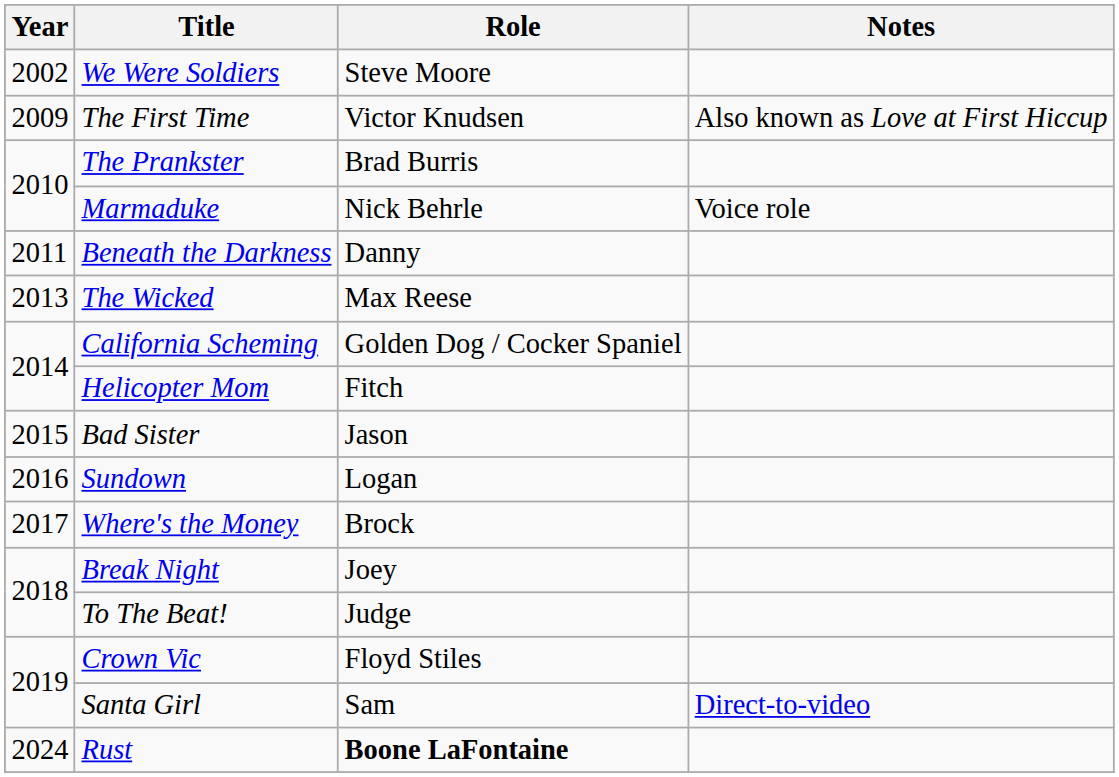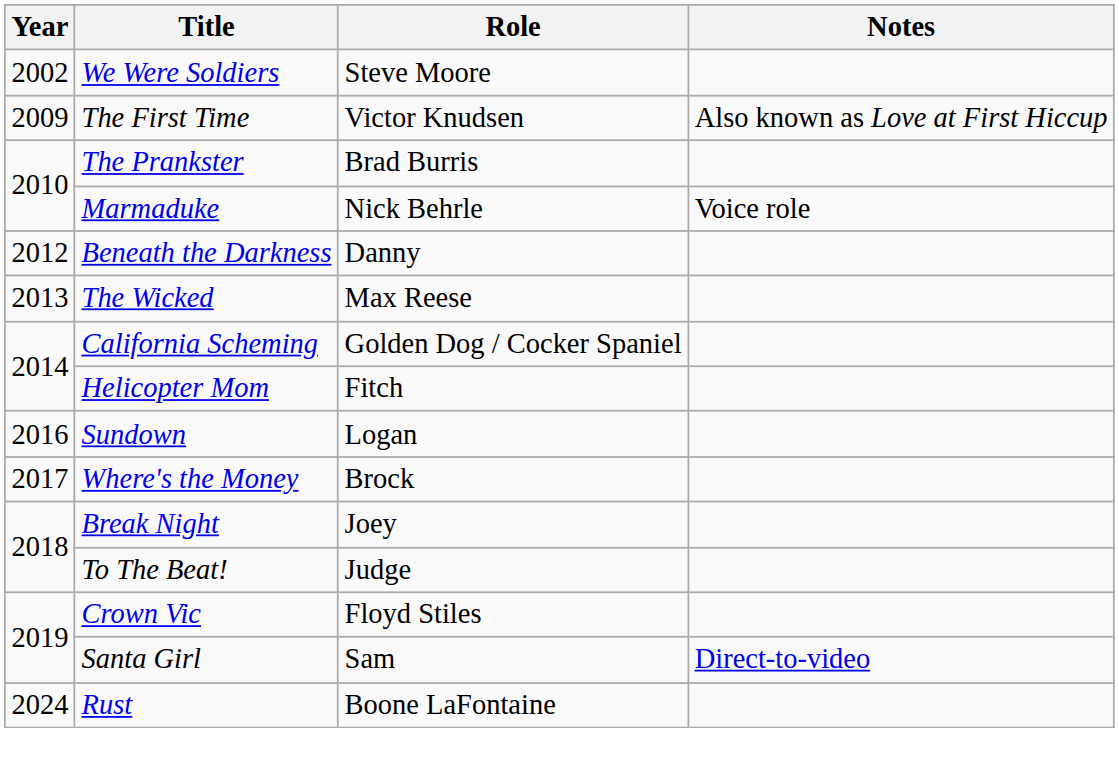 <table class="wikitable sortable">
 <tr>
 <th>Year</th>
 <th>Title</th>
 <th>Role</th>
 <th class="unsortable">Notes</th>
 </tr>
 <tr>
 <td>2002</td>
 <td><em><a href='#'>We Were Soldiers</a></em></td>
 <td>Steve Moore</td>
 <td></td>
 </tr>
 <tr>
 <td>2009</td>
 <td><em>The First Time</em></td>
 <td>Victor Knudsen</td>
 <td>Also known as <em>Love at First Hiccup</em></td>
 </tr>
 <tr>
 <td rowspan="2">2010</td>
 <td><em><a href='#'>The Prankster</a></em></td>
 <td>Brad Burris</td>
 <td></td>
 </tr>
 <tr>
 <td><em><a href='#'>Marmaduke</a></em></td>
 <td>Nick Behrle</td>
 <td>Voice role</td>
 </tr>
 <tr>
-<td>2011</td>
+<td>2012</td>
 <td><em><a href='#'>Beneath the Darkness</a></em></td>
 <td>Danny</td>
 <td></td>
 </tr>
 <tr>
 <td>2013</td>
 <td><em><a href='#'>The Wicked</a></em></td>
 <td>Max Reese</td>
 <td></td>
 </tr>
 <tr>
 <td rowspan="2">2014</td>
 <td><em><a href='#'>California Scheming</a></em></td>
 <td>Golden Dog / Cocker Spaniel</td>
 <td></td>
 </tr>
 <tr>
 <td><em><a href='#'>Helicopter Mom</a></em></td>
 <td>Fitch</td>
-<td></td>
-</tr>
-<tr>
-<td>2015</td>
-<td><em>Bad Sister</em></td>
-<td>Jason</td>
 <td></td>
 </tr>
 <tr>
 <td>2016</td>
 <td><em><a href='#'>Sundown</a></em></td>
 <td>Logan</td>
 <td></td>
 </tr>
 <tr>
 <td>2017</td>
 <td><em><a href='#'>Where's the Money</a></em></td>
 <td>Brock</td>
 <td></td>
 </tr>
 <tr>
 <td rowspan="2">2018</td>
 <td><em><a href='#'>Break Night</a></em></td>
 <td>Joey</td>
 <td></td>
 </tr>
 <tr>
 <td><em>To The Beat!</em></td>
 <td>Judge</td>
 <td></td>
 </tr>
 <tr>
 <td rowspan="2">2019</td>
 <td><em><a href='#'>Crown Vic</a></em></td>
 <td>Floyd Stiles</td>
 <td></td>
 </tr>
 <tr>
 <td><em>Santa Girl</em></td>
 <td>Sam</td>
 <td><a href='#'>Direct-to-video</a></td>
 </tr>
 <tr>
 <td>2024</td>
 <td><em><a href='#'>Rust</a></em></td>
-<td><strong>Boone LaFontaine</strong></td>
+<td>Boone LaFontaine</td>
 <td></td>
 </tr>
 </table>
